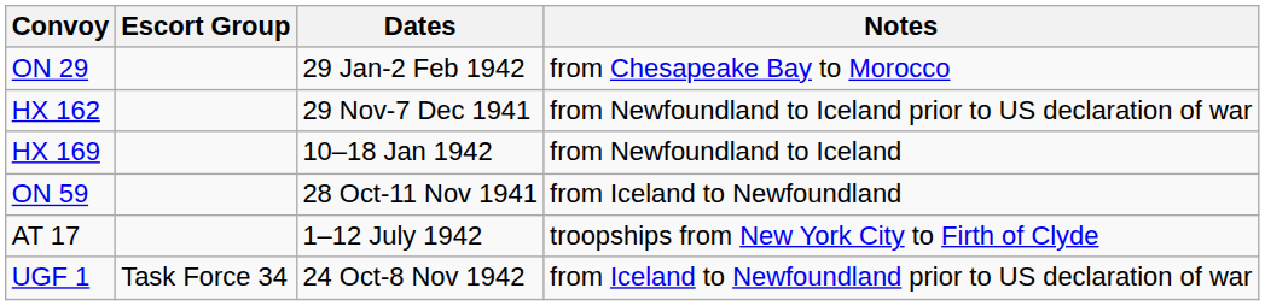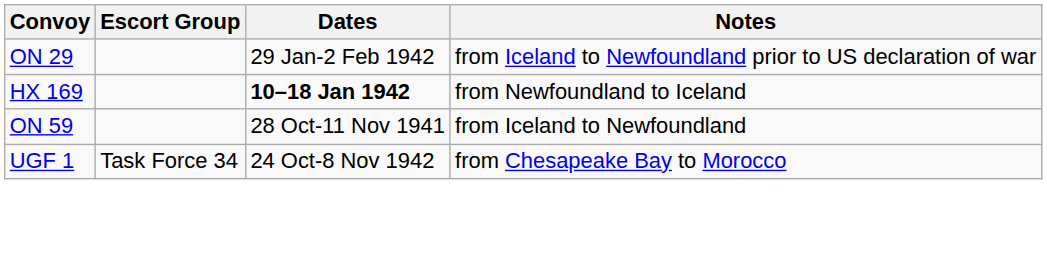 <table class="wikitable">
 <tr>
 <th>Convoy</th>
 <th>Escort Group</th>
 <th>Dates</th>
 <th>Notes</th>
 </tr>
 <tr>
 <td><a href='#'>ON 29</a></td>
 <td></td>
 <td>29 Jan-2 Feb 1942</td>
-<td>from <a href='#'>Chesapeake Bay</a> to <a href='#'>Morocco</a></td>
-</tr>
-<tr>
-<td><a href='#'>HX 162</a></td>
-<td></td>
-<td>29 Nov-7 Dec 1941</td>
-<td>from Newfoundland to Iceland prior to US declaration of war</td>
+<td>from <a href='#'>Iceland</a> to <a href='#'>Newfoundland</a> prior to US declaration of war</td>
 </tr>
 <tr>
 <td><a href='#'>HX 169</a></td>
 <td></td>
-<td>10–18 Jan 1942</td>
+<td><strong>10–18 Jan 1942</strong></td>
 <td>from Newfoundland to Iceland</td>
 </tr>
 <tr>
 <td><a href='#'>ON 59</a></td>
 <td></td>
 <td>28 Oct-11 Nov 1941</td>
 <td>from Iceland to Newfoundland</td>
 </tr>
 <tr>
-<td>AT 17</td>
-<td></td>
-<td>1–12 July 1942</td>
-<td>troopships from <a href='#'>New York City</a> to <a href='#'>Firth of Clyde</a></td>
-</tr>
-<tr>
 <td><a href='#'>UGF 1</a></td>
 <td>Task Force 34</td>
 <td>24 Oct-8 Nov 1942</td>
-<td>from <a href='#'>Iceland</a> to <a href='#'>Newfoundland</a> prior to US declaration of war</td>
+<td>from <a href='#'>Chesapeake Bay</a> to <a href='#'>Morocco</a></td>
 </tr>
 </table>
